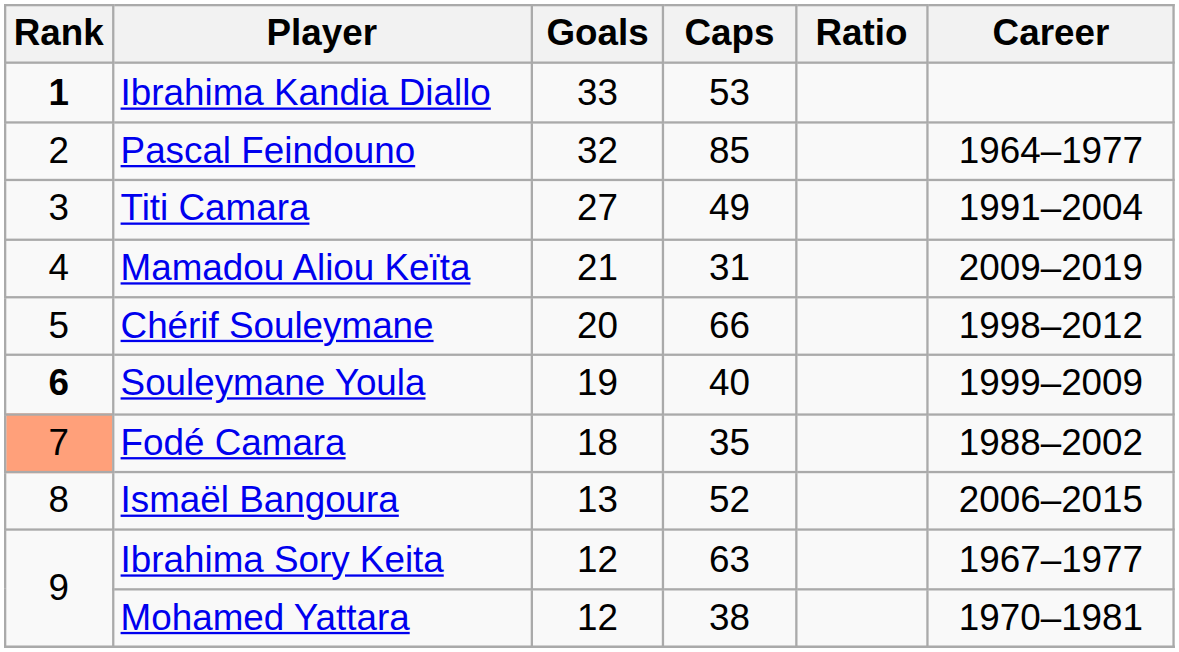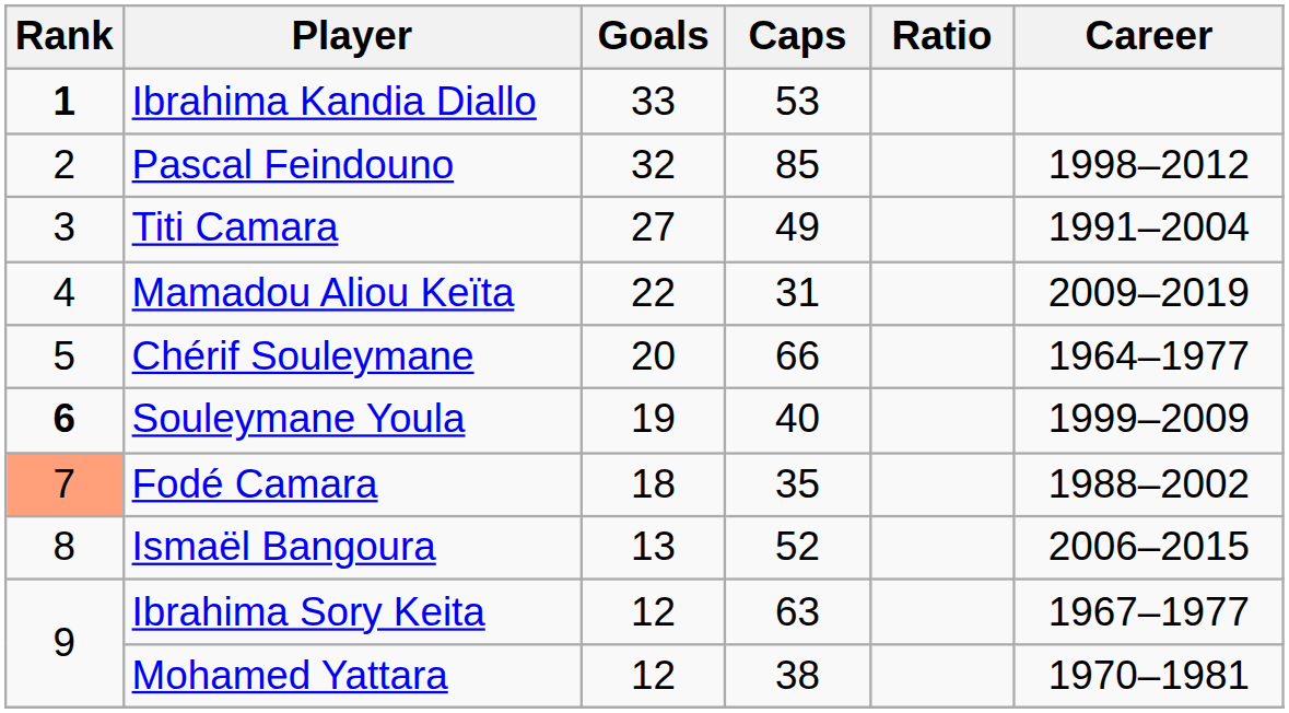 <table class="wikitable sortable" style="text-align:center;">
 <tr>
 <th width=30px>Rank</th>
 <th style="width:175px;">Player</th>
 <th width=50px>Goals</th>
 <th width=50px>Caps</th>
 <th width=50px>Ratio</th>
 <th style="width:100px;">Career</th>
 </tr>
 <tr>
 <td><strong>1</strong></td>
 <td align=left><a href='#'>Ibrahima Kandia Diallo</a></td>
 <td>33</td>
 <td>53</td>
 <td></td>
 <td></td>
 </tr>
 <tr>
 <td>2</td>
 <td align=left><a href='#'>Pascal Feindouno</a></td>
 <td>32</td>
 <td>85</td>
 <td></td>
-<td>1964–1977</td>
+<td>1998–2012</td>
 </tr>
 <tr>
 <td>3</td>
 <td align=left><a href='#'>Titi Camara</a></td>
 <td>27</td>
 <td>49</td>
 <td></td>
 <td>1991–2004</td>
 </tr>
 <tr>
 <td>4</td>
 <td align=left><a href='#'>Mamadou Aliou Keïta</a></td>
-<td>21</td>
+<td>22</td>
 <td>31</td>
 <td></td>
 <td>2009–2019</td>
 </tr>
 <tr>
 <td>5</td>
 <td align=left><a href='#'>Chérif Souleymane</a></td>
 <td>20</td>
 <td>66</td>
 <td></td>
-<td>1998–2012</td>
+<td>1964–1977</td>
 </tr>
 <tr>
 <td><strong>6</strong></td>
 <td align=left><a href='#'>Souleymane Youla</a></td>
 <td>19</td>
 <td>40</td>
 <td></td>
 <td>1999–2009</td>
 </tr>
 <tr>
 <td style="background: lightsalmon;">7</td>
 <td align=left><a href='#'>Fodé Camara</a></td>
 <td>18</td>
 <td>35</td>
 <td></td>
 <td>1988–2002</td>
 </tr>
 <tr>
 <td>8</td>
 <td align=left><a href='#'>Ismaël Bangoura</a></td>
 <td>13</td>
 <td>52</td>
 <td></td>
 <td>2006–2015</td>
 </tr>
 <tr>
 <td rowspan=2>9</td>
 <td align=left><a href='#'>Ibrahima Sory Keita</a></td>
 <td>12</td>
 <td>63</td>
 <td></td>
 <td>1967–1977</td>
 </tr>
 <tr>
 <td align=left><a href='#'>Mohamed Yattara</a></td>
 <td>12</td>
 <td>38</td>
 <td></td>
 <td>1970–1981</td>
 </tr>
 <tr>
 </tr>
 </table>
